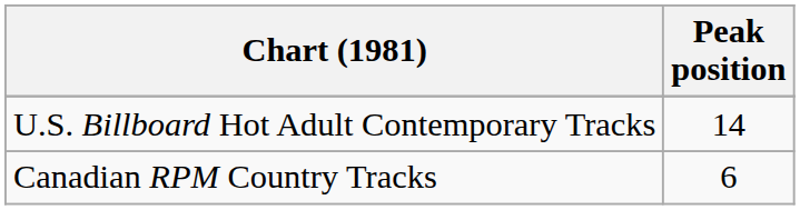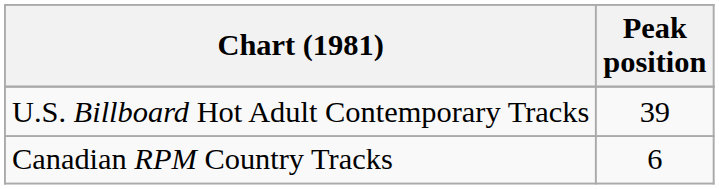 <table class="wikitable sortable">
 <tr>
 <th align="left">Chart (1981)</th>
 <th align="center">Peak<br>position</th>
 </tr>
 <tr>
 </tr>
 <tr>
 <td align="left">U.S. <em>Billboard</em> Hot Adult Contemporary Tracks</td>
-<td align="center">14</td>
+<td align="center">39</td>
 </tr>
 <tr>
 <td align="left">Canadian <em>RPM</em> Country Tracks</td>
 <td align="center">6</td>
 </tr>
 </table>
